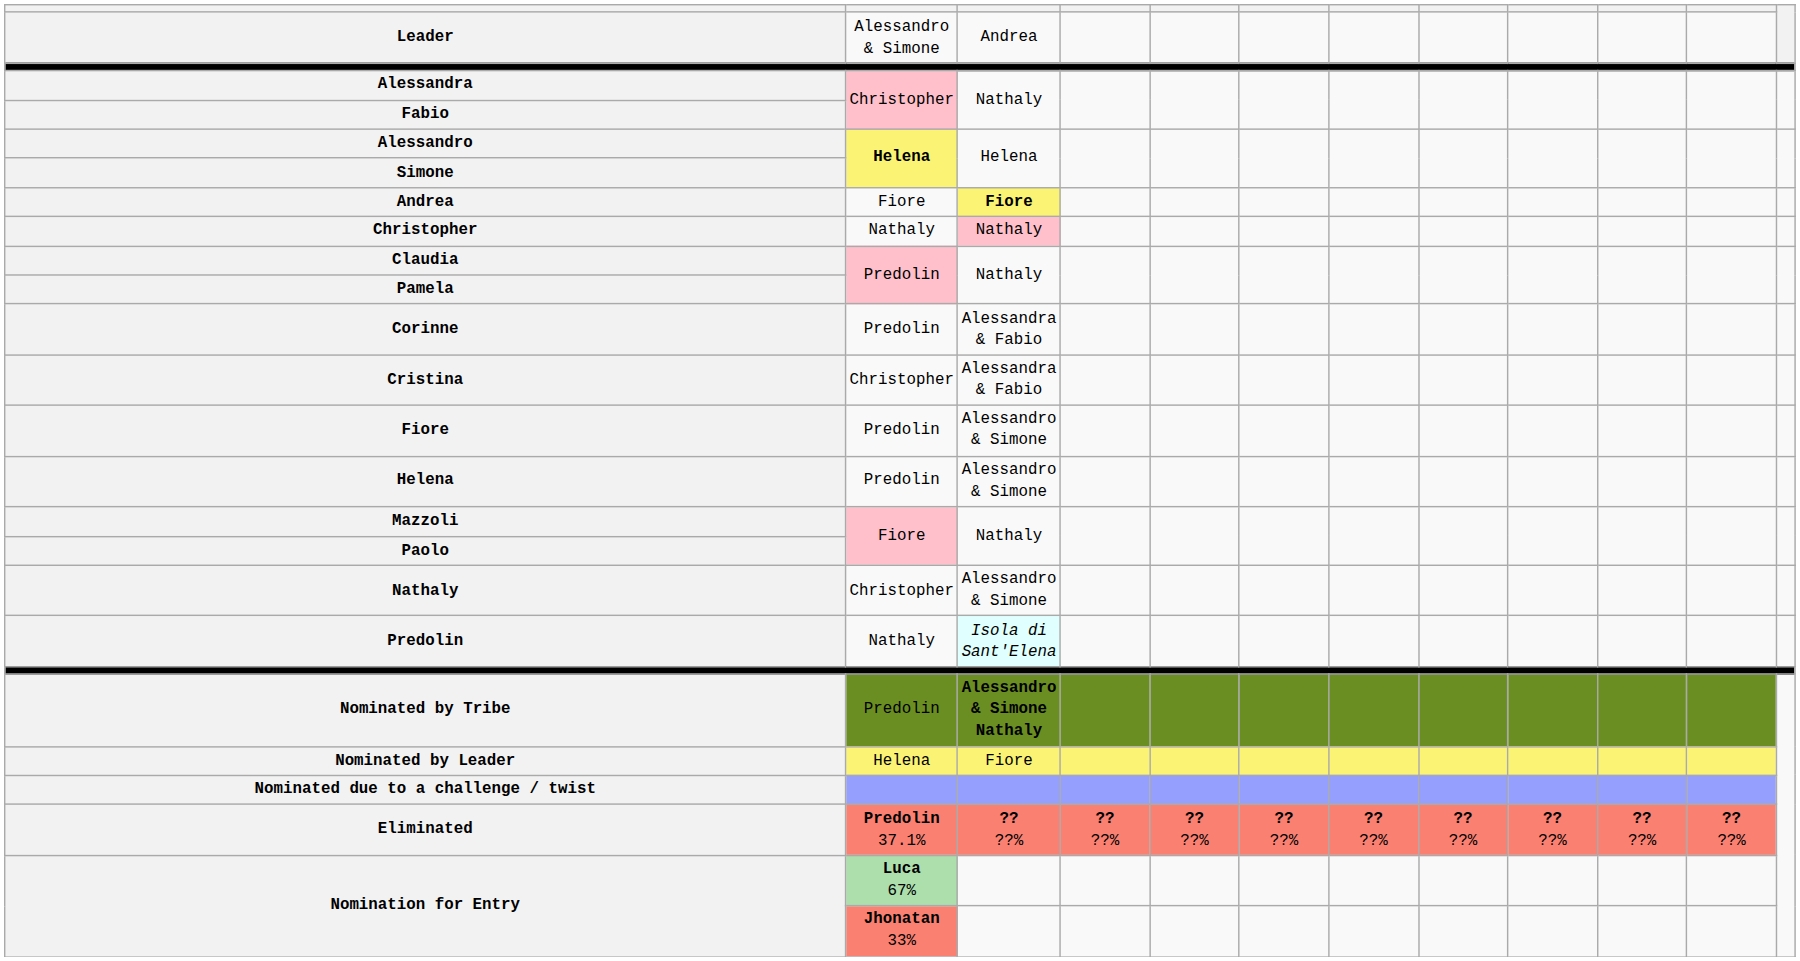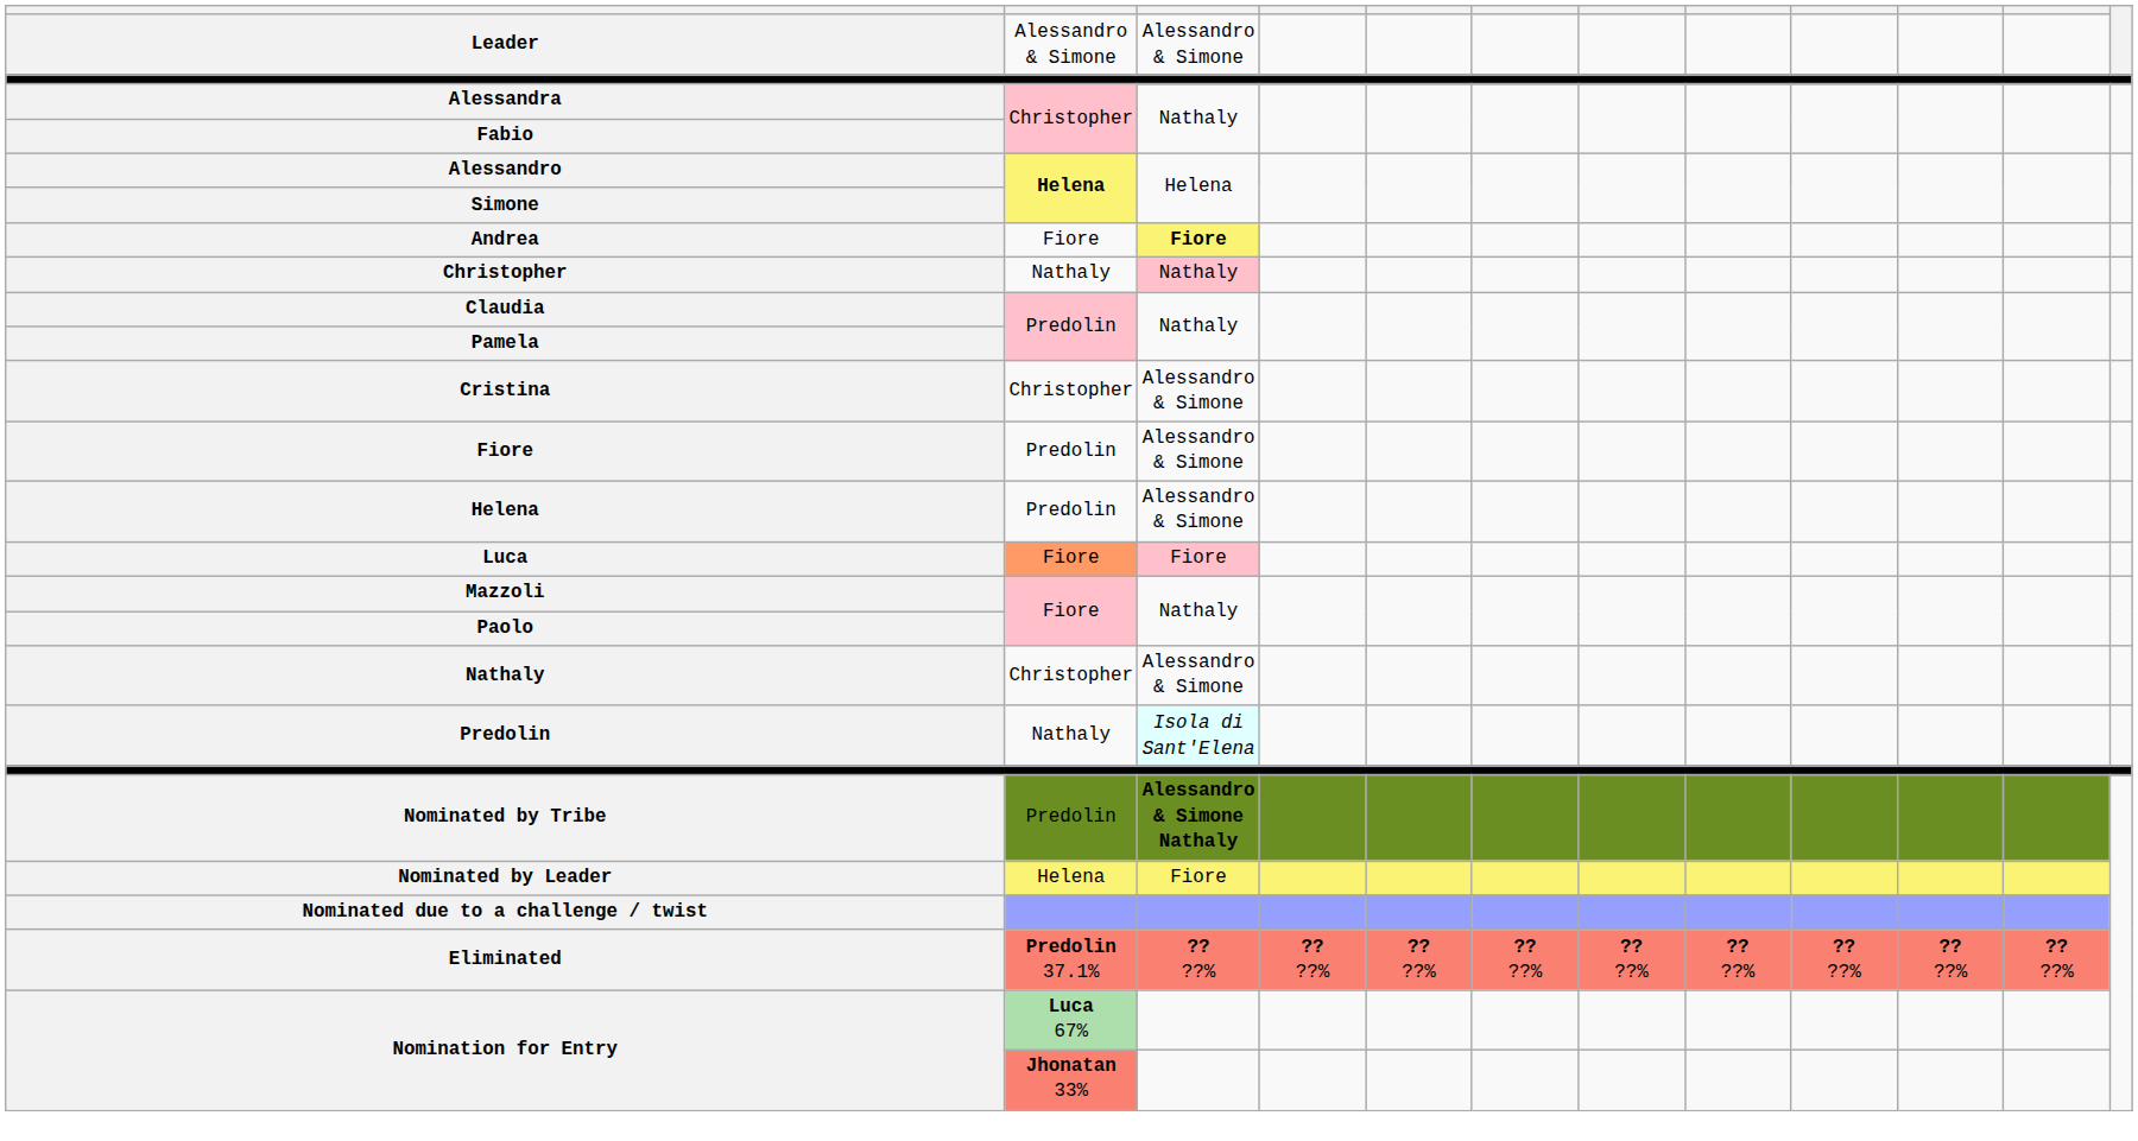 <table class="wikitable" style="text-align:center; font-size:85%; line-height:15px;">
 <tr>
 <th></th>
 <th style="width:5%"></th>
 <th style="width:5%"></th>
 <th style="width:5%"></th>
 <th style="width:5%"></th>
 <th style="width:5%"></th>
 <th style="width:5%"></th>
 <th style="width:5%"></th>
 <th style="width:5%"></th>
 <th style="width:5%"></th>
 <th style="width:5%"></th>
 <th rowspan="2"></th>
 </tr>
 <tr>
 <th>Leader</th>
 <td>Alessandro & Simone</td>
-<td>Andrea</td>
+<td>Alessandro & Simone</td>
 <td></td>
 <td></td>
 <td></td>
 <td></td>
 <td></td>
 <td></td>
 <td></td>
 <td></td>
 </tr>
 <tr>
 <th colspan="12" style="background:#000;"></th>
 </tr>
 <tr>
 <th>Alessandra</th>
 <td rowspan="2" style="background:#FFC0CB;">Christopher</td>
 <td rowspan="2">Nathaly</td>
 <td rowspan="2"></td>
 <td rowspan="2"></td>
 <td rowspan="2"></td>
 <td rowspan="2"></td>
 <td rowspan="2"></td>
 <td rowspan="2"></td>
 <td rowspan="2"></td>
 <td rowspan="2"></td>
 <td rowspan="2"></td>
 </tr>
 <tr>
 <th>Fabio</th>
 </tr>
 <tr>
 <th>Alessandro</th>
 <td rowspan="2" style="background:#FBF373"><strong>Helena</strong></td>
 <td rowspan="2">Helena</td>
 <td rowspan="2"></td>
 <td rowspan="2"></td>
 <td rowspan="2"></td>
 <td rowspan="2"></td>
 <td rowspan="2"></td>
 <td rowspan="2"></td>
 <td rowspan="2"></td>
 <td rowspan="2"></td>
 <td rowspan="2"></td>
 </tr>
 <tr>
 <th>Simone</th>
 </tr>
 <tr>
 <th>Andrea</th>
 <td>Fiore</td>
 <td style="background:#FBF373;"><strong>Fiore</strong></td>
 <td></td>
 <td></td>
 <td></td>
 <td></td>
 <td></td>
 <td></td>
 <td></td>
 <td></td>
 <td></td>
 </tr>
 <tr>
 <th>Christopher</th>
 <td>Nathaly</td>
 <td style="background:#FFC0CB;">Nathaly</td>
 <td></td>
 <td></td>
 <td></td>
 <td></td>
 <td></td>
 <td></td>
 <td></td>
 <td></td>
 <td></td>
 </tr>
 <tr>
 <th>Claudia</th>
 <td rowspan="2" style="background:#FFC0CB;">Predolin</td>
 <td rowspan="2">Nathaly</td>
 <td rowspan="2"></td>
 <td rowspan="2"></td>
 <td rowspan="2"></td>
 <td rowspan="2"></td>
 <td rowspan="2"></td>
 <td rowspan="2"></td>
 <td rowspan="2"></td>
 <td rowspan="2"></td>
 <td rowspan="2"></td>
 </tr>
 <tr>
 <th>Pamela</th>
 </tr>
 <tr>
-<th>Corinne</th>
-<td>Predolin</td>
-<td>Alessandra & Fabio</td>
-<td></td>
-<td></td>
-<td></td>
-<td></td>
-<td></td>
-<td></td>
-<td></td>
-<td></td>
-<td></td>
-</tr>
-<tr>
 <th>Cristina</th>
 <td>Christopher</td>
-<td>Alessandra & Fabio</td>
+<td>Alessandro & Simone</td>
 <td></td>
 <td></td>
 <td></td>
 <td></td>
 <td></td>
 <td></td>
 <td></td>
 <td></td>
 <td></td>
 </tr>
 <tr>
 <th>Fiore</th>
 <td>Predolin</td>
 <td>Alessandro & Simone</td>
 <td></td>
 <td></td>
 <td></td>
 <td></td>
 <td></td>
 <td></td>
 <td></td>
 <td></td>
 <td></td>
 </tr>
 <tr>
 <th>Helena</th>
 <td>Predolin</td>
 <td>Alessandro & Simone</td>
+<td></td>
+<td></td>
+<td></td>
+<td></td>
+<td></td>
+<td></td>
+<td></td>
+<td></td>
+<td></td>
+</tr>
+<tr>
+<th>Luca</th>
+<td style="background:#FF9966;">Fiore</td>
+<td style="background:#FFC0CB;">Fiore</td>
 <td></td>
 <td></td>
 <td></td>
 <td></td>
 <td></td>
 <td></td>
 <td></td>
 <td></td>
 <td></td>
 </tr>
 <tr>
 <th>Mazzoli</th>
 <td rowspan="2" style="background:#FFC0CB;">Fiore</td>
 <td rowspan="2">Nathaly</td>
 <td rowspan="2"></td>
 <td rowspan="2"></td>
 <td rowspan="2"></td>
 <td rowspan="2"></td>
 <td rowspan="2"></td>
 <td rowspan="2"></td>
 <td rowspan="2"></td>
 <td rowspan="2"></td>
 <td rowspan="2"></td>
 </tr>
 <tr>
 <th>Paolo</th>
 </tr>
 <tr>
 <th>Nathaly</th>
 <td>Christopher</td>
 <td>Alessandro & Simone</td>
 <td></td>
 <td></td>
 <td></td>
 <td></td>
 <td></td>
 <td></td>
 <td></td>
 <td></td>
 <td></td>
 </tr>
 <tr>
 <th>Predolin</th>
 <td>Nathaly</td>
 <td style="background:#E0FFFF;"><em>Isola di Sant'Elena</em></td>
 <td></td>
 <td></td>
 <td></td>
 <td></td>
 <td></td>
 <td></td>
 <td></td>
 <td></td>
 <td></td>
 </tr>
 <tr>
 <th colspan="12" style="background:#000;"></th>
 </tr>
 <tr>
 <th>Nominated by Tribe</th>
 <td style="background:#6B8E23;">Predolin</td>
 <td style="background:#6B8E23;"><strong>Alessandro & Simone<br>Nathaly</strong></td>
 <td style="background:#6B8E23;"></td>
 <td style="background:#6B8E23;"></td>
 <td style="background:#6B8E23;"></td>
 <td style="background:#6B8E23;"></td>
 <td style="background:#6B8E23;"></td>
 <td style="background:#6B8E23;"></td>
 <td style="background:#6B8E23;"></td>
 <td style="background:#6B8E23;"></td>
 </tr>
 <tr>
 <th>Nominated by Leader</th>
 <td style="background:#FBF373;">Helena</td>
 <td style="background:#FBF373;">Fiore</td>
 <td style="background:#FBF373;"></td>
 <td style="background:#FBF373;"></td>
 <td style="background:#FBF373;"></td>
 <td style="background:#FBF373;"></td>
 <td style="background:#FBF373;"></td>
 <td style="background:#FBF373;"></td>
 <td style="background:#FBF373;"></td>
 <td style="background:#FBF373;"></td>
 </tr>
 <tr>
 <th>Nominated due to a challenge / twist</th>
 <td style="background:#959FFD"></td>
 <td style="background:#959FFD"></td>
 <td style="background:#959FFD"></td>
 <td style="background:#959FFD"></td>
 <td style="background:#959FFD"></td>
 <td style="background:#959FFD"></td>
 <td style="background:#959FFD"></td>
 <td style="background:#959FFD"></td>
 <td style="background:#959FFD"></td>
 <td style="background:#959FFD"></td>
 </tr>
 <tr>
 <th>Eliminated</th>
 <td style="background:salmon;"><strong>Predolin</strong><br>37.1%<br></td>
 <td style="background:salmon;"><strong>??</strong><br>??%<br></td>
 <td style="background:salmon;"><strong>??</strong><br>??%<br></td>
 <td style="background:salmon;"><strong>??</strong><br>??%<br></td>
 <td style="background:salmon;"><strong>??</strong><br>??%<br></td>
 <td style="background:salmon;"><strong>??</strong><br>??%<br></td>
 <td style="background:salmon;"><strong>??</strong><br>??%<br></td>
 <td style="background:salmon;"><strong>??</strong><br>??%<br></td>
 <td style="background:salmon;"><strong>??</strong><br>??%<br></td>
 <td style="background:salmon;"><strong>??</strong><br>??%<br></td>
 </tr>
 <tr>
 <th rowspan="2">Nomination for Entry</th>
 <td style="background:#addfad"><strong>Luca</strong><br>67%<br></td>
 <td></td>
 <td></td>
 <td></td>
 <td></td>
 <td></td>
 <td></td>
 <td></td>
 <td></td>
 <td></td>
 </tr>
 <tr>
 <td style="background:#FA8072"><strong>Jhonatan</strong><br>33%<br></td>
 <td></td>
 <td></td>
 <td></td>
 <td></td>
 <td></td>
 <td></td>
 <td></td>
 <td></td>
 <td></td>
 </tr>
 </table>
